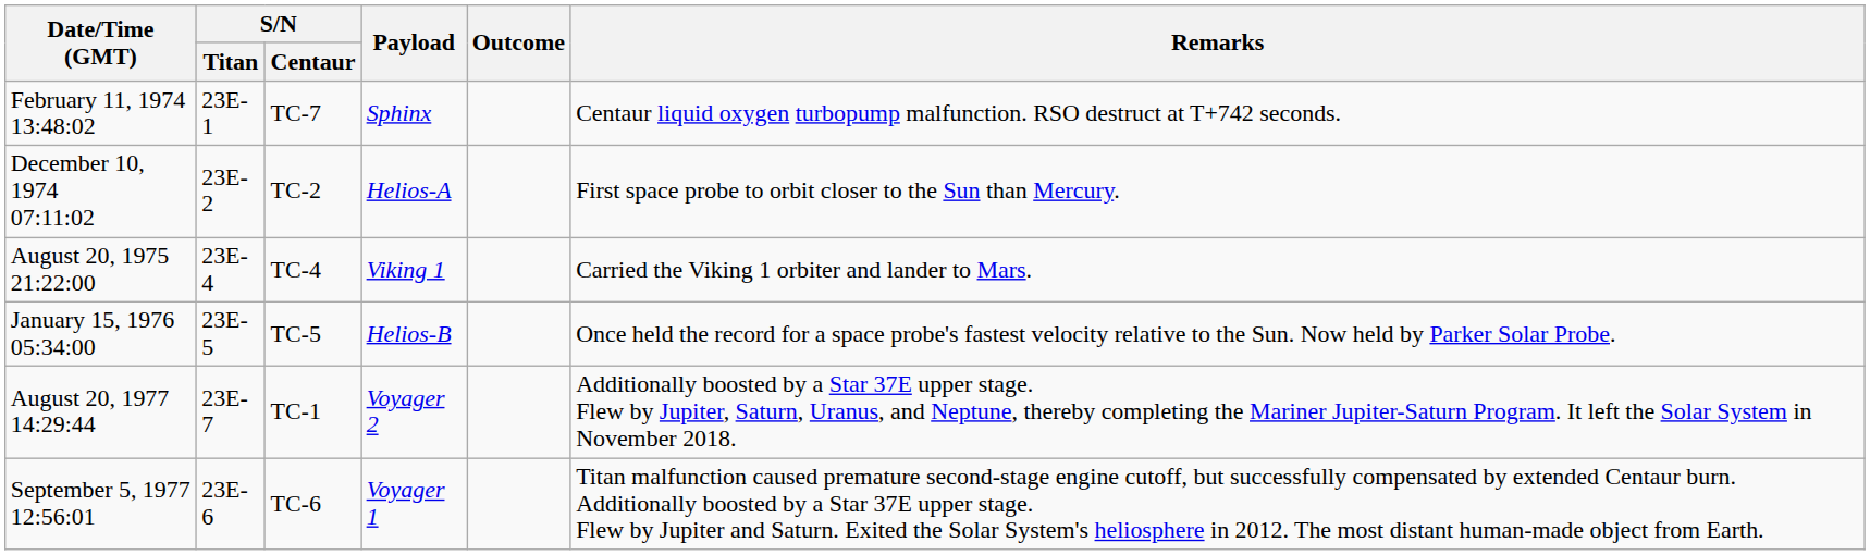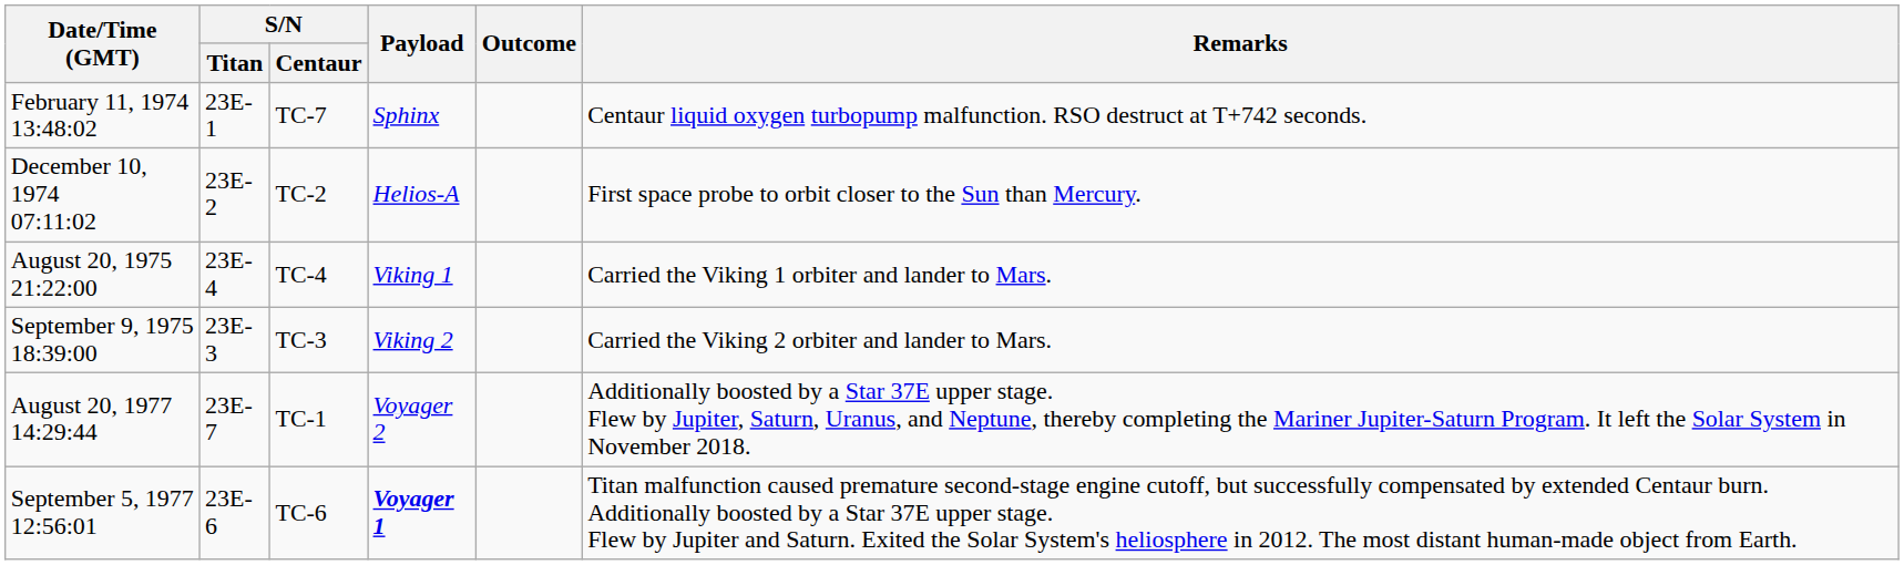 <table class="wikitable" border="1">
 <tr>
 <th rowspan=2>Date/Time (GMT)</th>
 <th colspan=2>S/N</th>
 <th rowspan=2>Payload</th>
 <th rowspan=2>Outcome</th>
 <th rowspan=2>Remarks</th>
 </tr>
 <tr>
 <th>Titan</th>
 <th>Centaur</th>
 </tr>
 <tr>
 <td>February 11, 1974<br>13:48:02</td>
 <td>23E-1</td>
 <td>TC-7</td>
 <td><a href='#'><em>Sphinx</em></a></td>
 <td></td>
 <td>Centaur <a href='#'>liquid oxygen</a> <a href='#'>turbopump</a> malfunction. RSO destruct at T+742 seconds.</td>
 </tr>
 <tr>
 <td>December 10, 1974<br>07:11:02</td>
 <td>23E-2</td>
 <td>TC-2</td>
 <td><a href='#'><em>Helios-A</em></a></td>
 <td></td>
 <td>First space probe to orbit closer to the <a href='#'>Sun</a> than <a href='#'>Mercury</a>.</td>
 </tr>
 <tr>
 <td>August 20, 1975<br>21:22:00</td>
 <td>23E-4</td>
 <td>TC-4</td>
 <td><em><a href='#'>Viking 1</a></em></td>
 <td></td>
 <td>Carried the Viking 1 orbiter and lander to <a href='#'>Mars</a>.</td>
 </tr>
 <tr>
-<td>January 15, 1976<br>05:34:00</td>
-<td>23E-5</td>
-<td>TC-5</td>
-<td><a href='#'><em>Helios-B</em></a></td>
+<td>September 9, 1975<br>18:39:00</td>
+<td>23E-3</td>
+<td>TC-3</td>
+<td><em><a href='#'>Viking 2</a></em></td>
 <td></td>
-<td>Once held the record for a space probe's fastest velocity relative to the Sun. Now held by <a href='#'>Parker Solar Probe</a>.</td>
+<td>Carried the Viking 2 orbiter and lander to Mars.</td>
 </tr>
 <tr>
 <td>August 20, 1977<br>14:29:44</td>
 <td>23E-7</td>
 <td>TC-1</td>
 <td><em><a href='#'>Voyager 2</a></em></td>
 <td></td>
 <td>Additionally boosted by a <a href='#'>Star 37E</a> upper stage.<br>Flew by <a href='#'>Jupiter</a>, <a href='#'>Saturn</a>, <a href='#'>Uranus</a>, and <a href='#'>Neptune</a>, thereby completing the <a href='#'>Mariner Jupiter-Saturn Program</a>. It left the <a href='#'>Solar System</a> in November 2018.</td>
 </tr>
 <tr>
 <td>September 5, 1977<br>12:56:01</td>
 <td>23E-6</td>
 <td>TC-6</td>
-<td><em><a href='#'>Voyager 1</a></em></td>
+<td><strong><em><a href='#'>Voyager 1</a></em></strong></td>
 <td></td>
 <td>Titan malfunction caused premature second-stage engine cutoff, but successfully compensated by extended Centaur burn.<br>Additionally boosted by a Star 37E upper stage.<br>Flew by Jupiter and Saturn. Exited the Solar System's <a href='#'>heliosphere</a> in 2012. The most distant human-made object from Earth.</td>
 </tr>
 </table>
